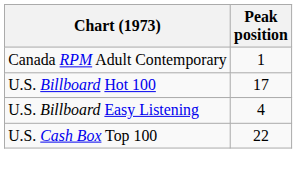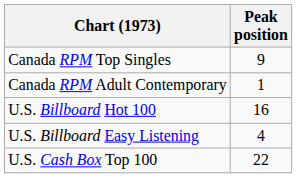 <table class="wikitable sortable">
 <tr>
 <th>Chart (1973)</th>
 <th>Peak<br>position</th>
+</tr>
+<tr>
+<td>Canada <a href='#'><em>RPM</em></a> Top Singles</td>
+<td style="text-align:center;">9</td>
 </tr>
 <tr>
 <td>Canada <a href='#'><em>RPM</em></a> Adult Contemporary</td>
 <td style="text-align:center;">1</td>
 </tr>
 <tr>
 <td>U.S. <em><a href='#'>Billboard</a></em> <a href='#'>Hot 100</a></td>
-<td style="text-align:center;">17</td>
+<td style="text-align:center;">16</td>
 </tr>
 <tr>
 <td>U.S. <em>Billboard</em> <a href='#'>Easy Listening</a></td>
 <td style="text-align:center;">4</td>
 </tr>
 <tr>
 <td>U.S. <em><a href='#'>Cash Box</a></em> Top 100</td>
 <td style="text-align:center;">22</td>
 </tr>
 </table>
